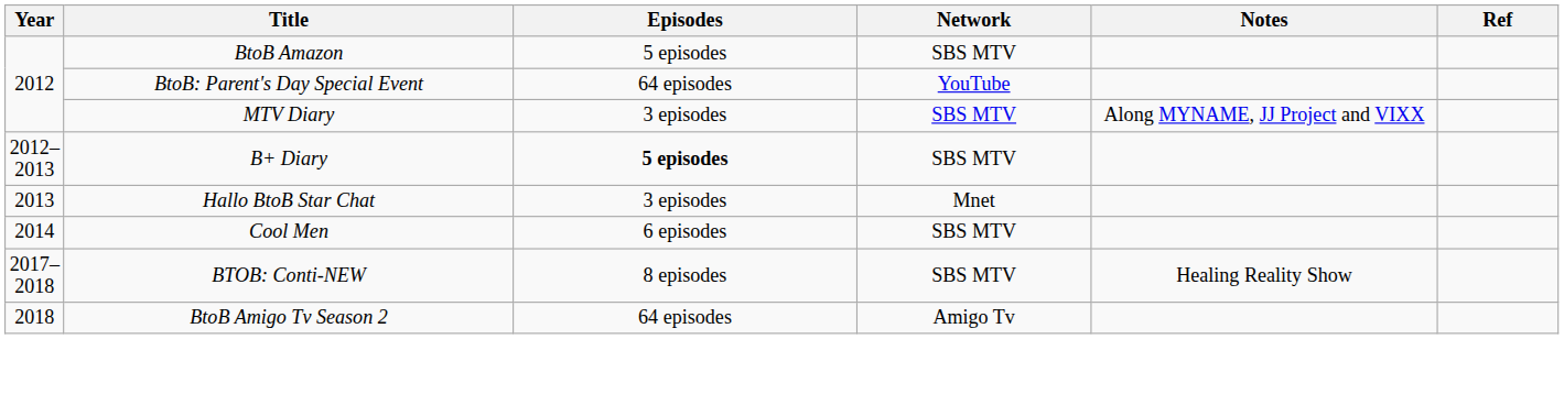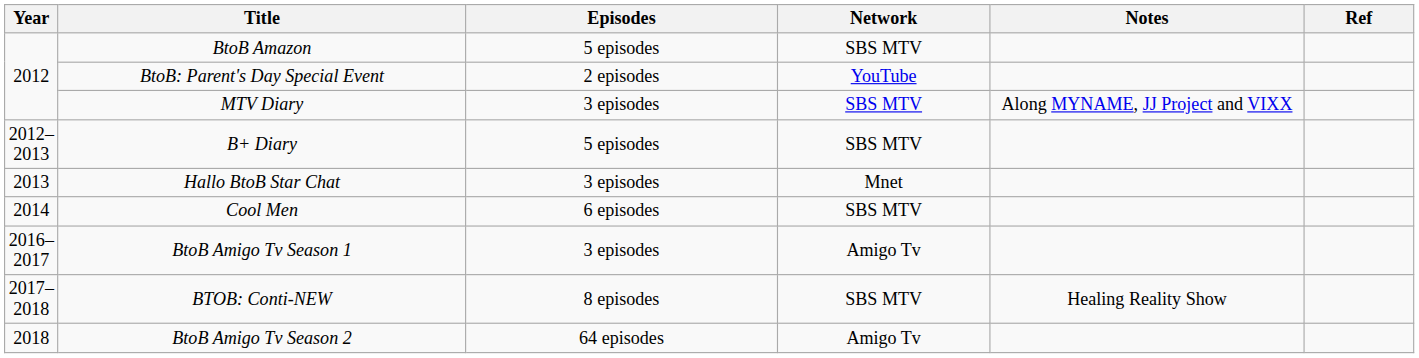 <table class="wikitable sortable plainrowheaders" style="text-align:center;">
 <tr>
 <th>Year</th>
 <th width=400>Title</th>
 <th width=300>Episodes</th>
 <th width=200>Network</th>
 <th width=300>Notes</th>
 <th width=100>Ref</th>
 </tr>
 <tr>
 <td rowspan="3">2012</td>
 <td><em>BtoB Amazon</em></td>
 <td>5 episodes</td>
 <td>SBS MTV</td>
 <td></td>
 <td></td>
 </tr>
 <tr>
 <td><em>BtoB: Parent's Day Special Event</em></td>
-<td>64 episodes</td>
+<td>2 episodes</td>
 <td><a href='#'>YouTube</a></td>
 <td></td>
 <td></td>
 </tr>
 <tr>
 <td><em>MTV Diary</em></td>
 <td>3 episodes</td>
 <td><a href='#'>SBS MTV</a></td>
 <td>Along <a href='#'>MYNAME</a>, <a href='#'>JJ Project</a> and <a href='#'>VIXX</a></td>
 <td></td>
 </tr>
 <tr>
 <td>2012–2013</td>
 <td><em>B+ Diary</em></td>
-<td><strong>5 episodes</strong></td>
+<td>5 episodes</td>
 <td>SBS MTV</td>
 <td></td>
 <td></td>
 </tr>
 <tr>
 <td>2013</td>
 <td><em>Hallo BtoB Star Chat</em></td>
 <td>3 episodes</td>
 <td>Mnet</td>
 <td></td>
 <td></td>
 </tr>
 <tr>
 <td>2014</td>
 <td><em>Cool Men</em></td>
 <td>6 episodes</td>
 <td>SBS MTV</td>
 <td></td>
 <td></td>
 </tr>
 <tr>
+<td>2016–2017</td>
+<td><em>BtoB Amigo Tv Season 1</em></td>
+<td>3 episodes</td>
+<td>Amigo Tv</td>
+<td></td>
+<td></td>
+</tr>
+<tr>
 <td>2017–2018</td>
 <td><em>BTOB: Conti-NEW</em></td>
 <td>8 episodes</td>
 <td>SBS MTV</td>
 <td>Healing Reality Show</td>
 <td></td>
 </tr>
 <tr>
 <td>2018</td>
 <td><em>BtoB Amigo Tv Season 2</em></td>
 <td>64 episodes</td>
 <td>Amigo Tv</td>
 <td></td>
 <td></td>
 </tr>
 </table>
